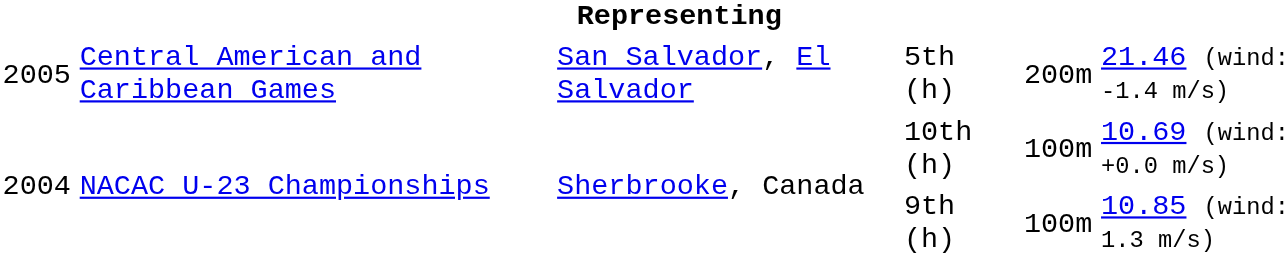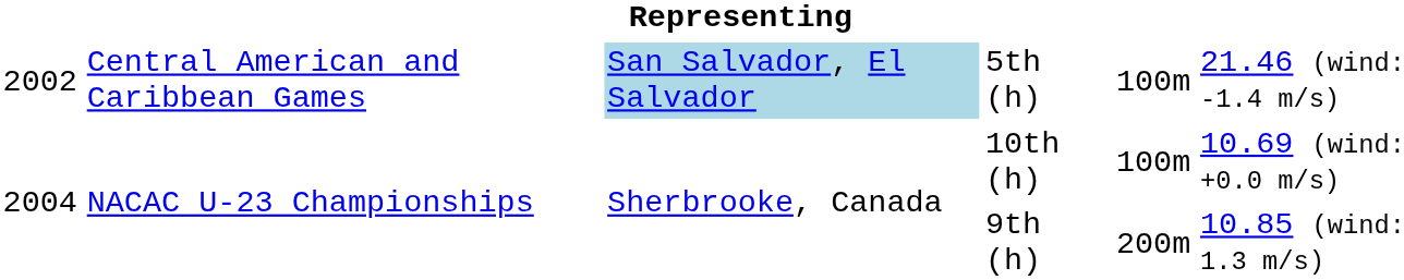 <table>
 <tr>
 <th colspan="6">Representing </th>
 </tr>
 <tr>
-<td>2005</td>
+<td>2002</td>
 <td><a href='#'>Central American and Caribbean Games</a></td>
-<td><a href='#'>San Salvador</a>, <a href='#'>El Salvador</a></td>
+<td style="background: lightblue;"><a href='#'>San Salvador</a>, <a href='#'>El Salvador</a></td>
 <td>5th (h)</td>
-<td>200m</td>
+<td>100m</td>
 <td><a href='#'>21.46</a> <small>(wind: -1.4 m/s)</small></td>
 </tr>
 <tr>
 <td rowspan=2>2004</td>
 <td rowspan=2><a href='#'>NACAC U-23 Championships</a></td>
 <td rowspan=2><a href='#'>Sherbrooke</a>, Canada</td>
 <td>10th (h)</td>
 <td>100m</td>
 <td><a href='#'>10.69</a> <small>(wind: +0.0 m/s)</small></td>
 </tr>
 <tr>
 <td>9th (h)</td>
-<td>100m</td>
+<td>200m</td>
 <td><a href='#'>10.85</a> <small>(wind: 1.3 m/s)</small></td>
 </tr>
 </table>
